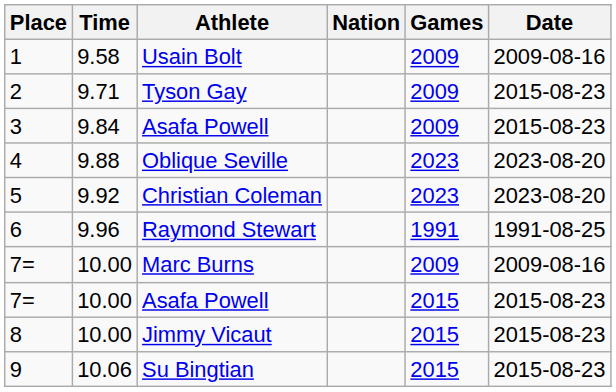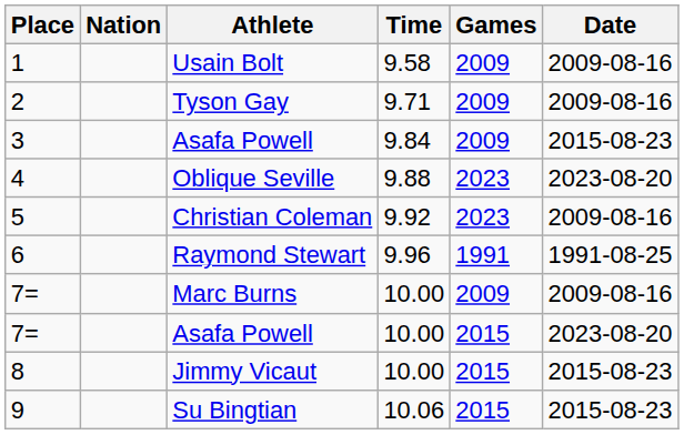 <table class=wikitable style="font-size:95%">
 <tr>
 <th>Place</th>
+<th>Nation</th>
+<th>Athlete</th>
 <th>Time</th>
-<th>Athlete</th>
-<th>Nation</th>
 <th>Games</th>
 <th>Date</th>
 </tr>
 <tr>
 <td>1</td>
+<td></td>
+<td><a href='#'>Usain Bolt</a></td>
 <td>9.58</td>
-<td><a href='#'>Usain Bolt</a></td>
-<td></td>
 <td><a href='#'>2009</a></td>
 <td>2009-08-16</td>
 </tr>
 <tr>
 <td>2</td>
+<td></td>
+<td><a href='#'>Tyson Gay</a></td>
 <td>9.71</td>
-<td><a href='#'>Tyson Gay</a></td>
-<td></td>
 <td><a href='#'>2009</a></td>
-<td>2015-08-23</td>
+<td>2009-08-16</td>
 </tr>
 <tr>
 <td>3</td>
+<td></td>
+<td><a href='#'>Asafa Powell</a></td>
 <td>9.84</td>
-<td><a href='#'>Asafa Powell</a></td>
-<td></td>
 <td><a href='#'>2009</a></td>
 <td>2015-08-23</td>
 </tr>
 <tr>
 <td>4</td>
+<td></td>
+<td><a href='#'>Oblique Seville</a></td>
 <td>9.88</td>
-<td><a href='#'>Oblique Seville</a></td>
-<td></td>
 <td><a href='#'>2023</a></td>
 <td>2023-08-20</td>
 </tr>
 <tr>
 <td>5</td>
+<td></td>
+<td><a href='#'>Christian Coleman</a></td>
 <td>9.92</td>
-<td><a href='#'>Christian Coleman</a></td>
-<td></td>
 <td><a href='#'>2023</a></td>
-<td>2023-08-20</td>
+<td>2009-08-16</td>
 </tr>
 <tr>
 <td>6</td>
+<td></td>
+<td><a href='#'>Raymond Stewart</a></td>
 <td>9.96</td>
-<td><a href='#'>Raymond Stewart</a></td>
-<td></td>
 <td><a href='#'>1991</a></td>
 <td>1991-08-25</td>
 </tr>
 <tr>
 <td>7=</td>
+<td></td>
+<td><a href='#'>Marc Burns</a></td>
 <td>10.00</td>
-<td><a href='#'>Marc Burns</a></td>
-<td></td>
 <td><a href='#'>2009</a></td>
 <td>2009-08-16</td>
 </tr>
 <tr>
 <td>7=</td>
+<td></td>
+<td><a href='#'>Asafa Powell</a></td>
 <td>10.00</td>
-<td><a href='#'>Asafa Powell</a></td>
-<td></td>
 <td><a href='#'>2015</a></td>
-<td>2015-08-23</td>
+<td>2023-08-20</td>
 </tr>
 <tr>
 <td>8</td>
+<td></td>
+<td><a href='#'>Jimmy Vicaut</a></td>
 <td>10.00</td>
-<td><a href='#'>Jimmy Vicaut</a></td>
-<td></td>
 <td><a href='#'>2015</a></td>
 <td>2015-08-23</td>
 </tr>
 <tr>
 <td>9</td>
+<td></td>
+<td><a href='#'>Su Bingtian</a></td>
 <td>10.06</td>
-<td><a href='#'>Su Bingtian</a></td>
-<td></td>
 <td><a href='#'>2015</a></td>
 <td>2015-08-23</td>
 </tr>
 </table>
